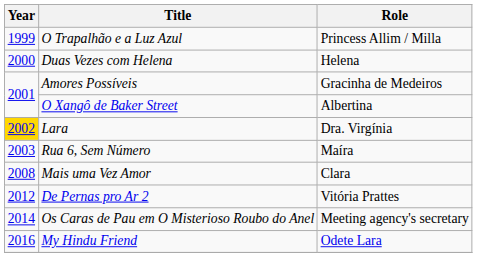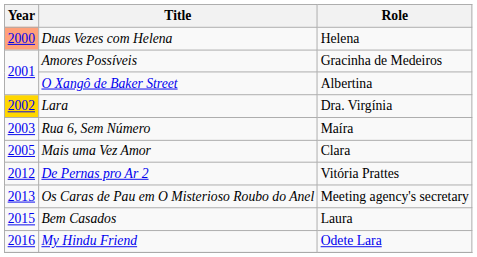 <table class="wikitable" style="font-size: 90%;">
 <tr>
 <th>Year</th>
 <th>Title</th>
 <th>Role</th>
 </tr>
 <tr>
-<td><a href='#'>1999</a></td>
-<td><em>O Trapalhão e a Luz Azul</em></td>
-<td>Princess Allim / Milla</td>
-</tr>
-<tr>
-<td><a href='#'>2000</a></td>
+<td style="background: lightsalmon;"><a href='#'>2000</a></td>
 <td><em>Duas Vezes com Helena</em></td>
 <td>Helena</td>
 </tr>
 <tr>
 <td rowspan="2"><a href='#'>2001</a></td>
 <td><em>Amores Possíveis</em></td>
 <td>Gracinha de Medeiros</td>
 </tr>
 <tr>
 <td><em><a href='#'>O Xangô de Baker Street</a></em></td>
 <td>Albertina</td>
 </tr>
 <tr>
 <td style="background: gold;"><a href='#'>2002</a></td>
 <td><em>Lara</em></td>
 <td>Dra. Virgínia</td>
 </tr>
 <tr>
 <td><a href='#'>2003</a></td>
 <td><em>Rua 6, Sem Número</em></td>
 <td>Maíra</td>
 </tr>
 <tr>
-<td><a href='#'>2008</a></td>
+<td><a href='#'>2005</a></td>
 <td><em>Mais uma Vez Amor</em></td>
 <td>Clara</td>
 </tr>
 <tr>
 <td><a href='#'>2012</a></td>
 <td><em><a href='#'>De Pernas pro Ar 2</a></em></td>
 <td>Vitória Prattes</td>
 </tr>
 <tr>
-<td><a href='#'>2014</a></td>
+<td><a href='#'>2013</a></td>
 <td><em>Os Caras de Pau em O Misterioso Roubo do Anel</em></td>
 <td>Meeting agency's secretary</td>
+</tr>
+<tr>
+<td><a href='#'>2015</a></td>
+<td><em>Bem Casados</em></td>
+<td>Laura</td>
 </tr>
 <tr>
 <td><a href='#'>2016</a></td>
 <td><em><a href='#'>My Hindu Friend</a></em></td>
 <td><a href='#'>Odete Lara</a></td>
 </tr>
 <tr>
 </tr>
 </table>
